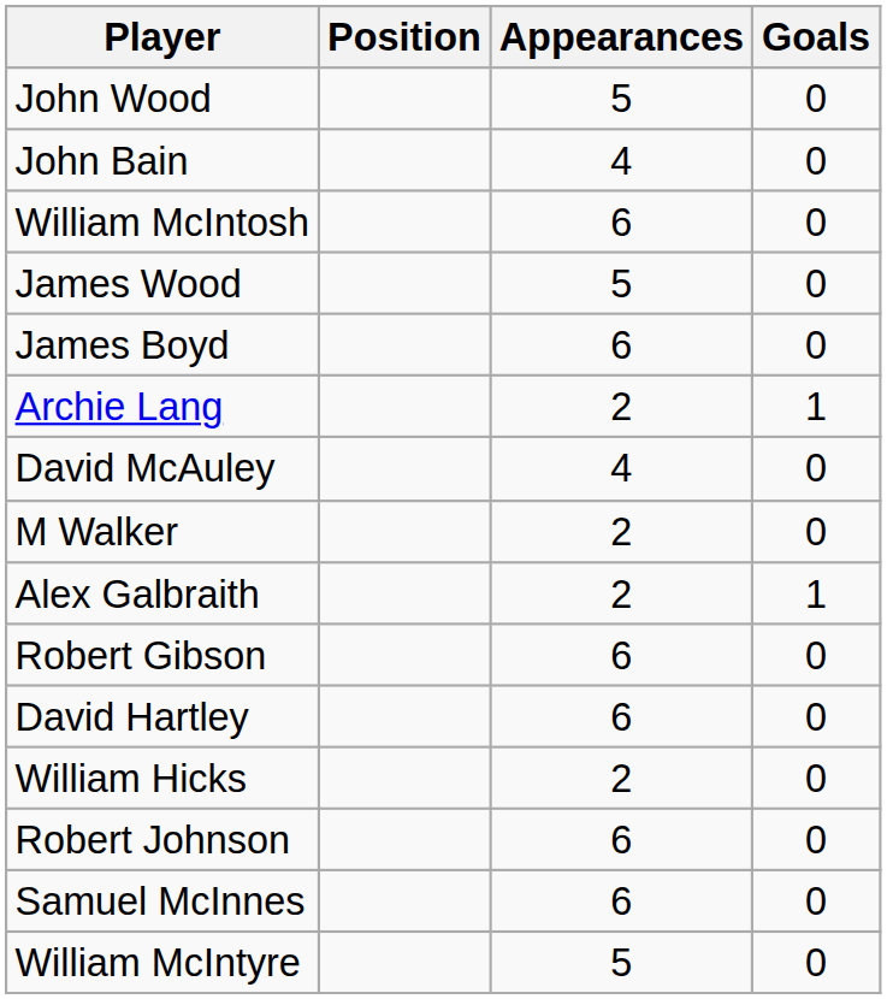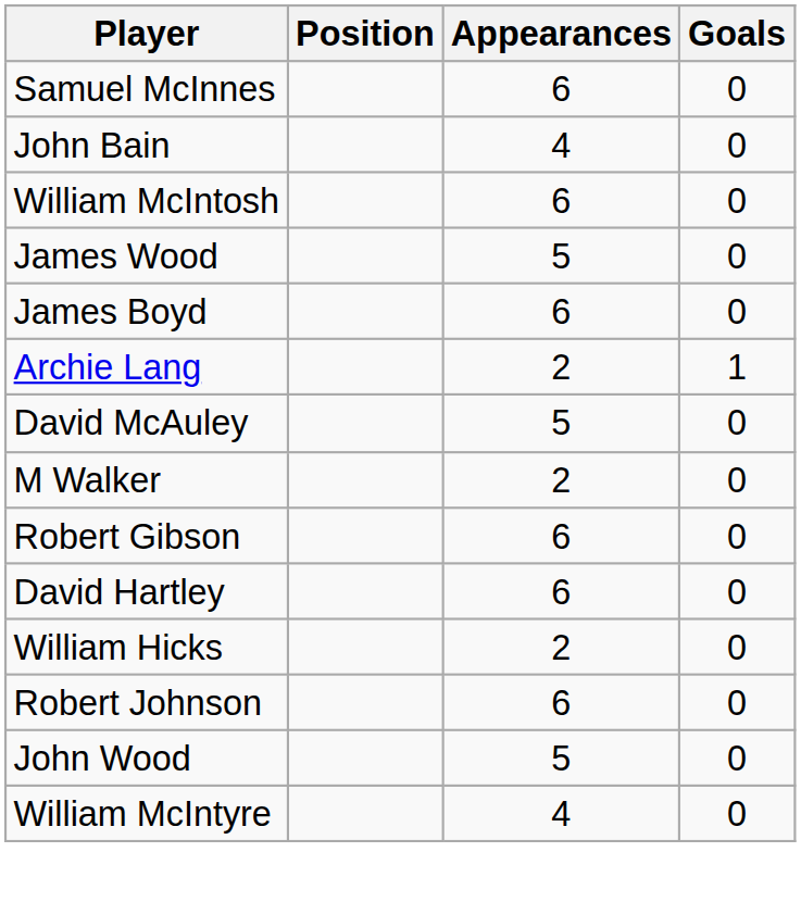 <table class="wikitable sortable" style="text-align: center; font-size:95%">
 <tr>
 <th class="unsortable">Player</th>
 <th>Position</th>
 <th>Appearances</th>
 <th>Goals</th>
 </tr>
 <tr>
-<td align=left> John Wood</td>
+<td align=left> Samuel McInnes</td>
 <td></td>
-<td>5</td>
+<td>6</td>
 <td>0</td>
 </tr>
 <tr>
 <td align=left> John Bain</td>
 <td></td>
 <td>4</td>
 <td>0</td>
 </tr>
 <tr>
 <td align=left> William McIntosh</td>
 <td></td>
 <td>6</td>
 <td>0</td>
 </tr>
 <tr>
 <td align=left> James Wood</td>
 <td></td>
 <td>5</td>
 <td>0</td>
 </tr>
 <tr>
 <td align=left> James Boyd</td>
 <td></td>
 <td>6</td>
 <td>0</td>
 </tr>
 <tr>
 <td align=left> <a href='#'>Archie Lang</a></td>
 <td></td>
 <td>2</td>
 <td>1</td>
 </tr>
 <tr>
 <td align=left> David McAuley</td>
 <td></td>
-<td>4</td>
+<td>5</td>
 <td>0</td>
 </tr>
 <tr>
 <td align=left> M Walker</td>
 <td></td>
 <td>2</td>
 <td>0</td>
-</tr>
-<tr>
-<td align=left> Alex Galbraith</td>
-<td></td>
-<td>2</td>
-<td>1</td>
 </tr>
 <tr>
 <td align=left> Robert Gibson</td>
 <td></td>
 <td>6</td>
 <td>0</td>
 </tr>
 <tr>
 <td align=left> David Hartley</td>
 <td></td>
 <td>6</td>
 <td>0</td>
 </tr>
 <tr>
 <td align=left> William Hicks</td>
 <td></td>
 <td>2</td>
 <td>0</td>
 </tr>
 <tr>
 <td align=left> Robert Johnson</td>
 <td></td>
 <td>6</td>
 <td>0</td>
 </tr>
 <tr>
-<td align=left> Samuel McInnes</td>
+<td align=left> John Wood</td>
 <td></td>
-<td>6</td>
+<td>5</td>
 <td>0</td>
 </tr>
 <tr>
 <td align=left> William McIntyre</td>
 <td></td>
-<td>5</td>
+<td>4</td>
 <td>0</td>
 </tr>
 </table>
